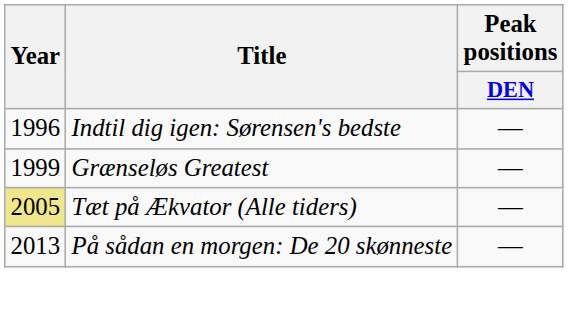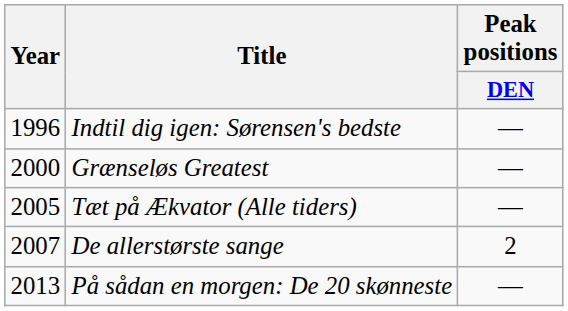 <table class="wikitable">
 <tr>
 <th scope="col" rowspan="2">Year</th>
 <th scope="col" rowspan="2">Title</th>
 <th scope="col" colspan="1">Peak positions</th>
 </tr>
 <tr>
 <th scope="col" style="width:3em;font-size:90%;"><a href='#'>DEN</a><br></th>
 </tr>
 <tr>
 <td style="text-align:center;">1996</td>
 <td><em>Indtil dig igen: Sørensen's bedste</em></td>
 <td style="text-align:center;">—</td>
 </tr>
 <tr>
-<td style="text-align:center;">1999</td>
+<td style="text-align:center;">2000</td>
 <td><em>Grænseløs Greatest</em></td>
 <td style="text-align:center;">—</td>
 </tr>
 <tr>
-<td style="background: khaki; text-align:center;">2005</td>
+<td style="text-align:center;">2005</td>
 <td><em>Tæt på Ækvator (Alle tiders)</em></td>
 <td style="text-align:center;">—</td>
+</tr>
+<tr>
+<td style="text-align:center;">2007</td>
+<td><em>De allerstørste sange</em></td>
+<td style="text-align:center;">2</td>
 </tr>
 <tr>
 <td style="text-align:center;">2013</td>
 <td><em>På sådan en morgen: De 20 skønneste</em></td>
 <td style="text-align:center;">—</td>
 </tr>
 </table>
